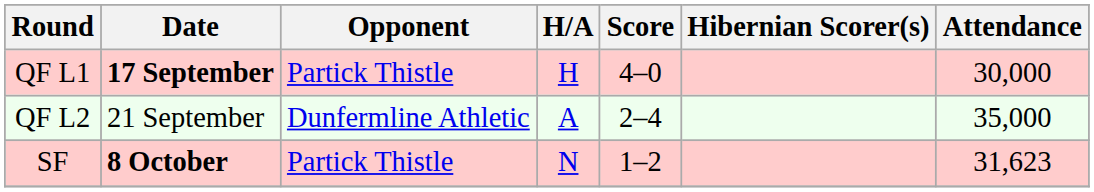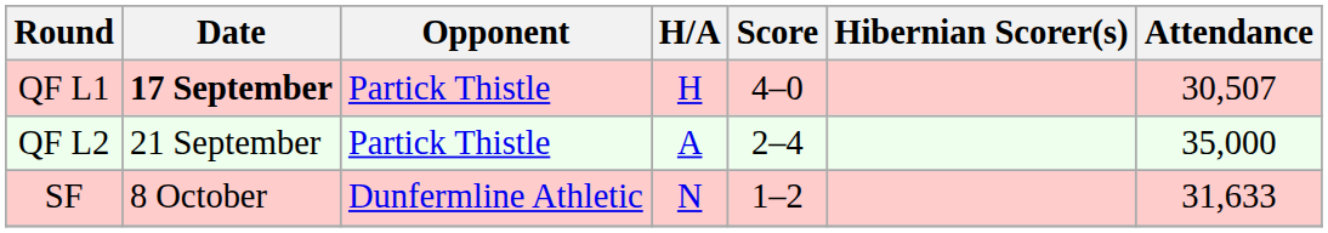 <table class="wikitable" style="text-align:center">
 <tr>
 <th>Round</th>
 <th>Date</th>
 <th>Opponent</th>
 <th>H/A</th>
 <th>Score</th>
 <th>Hibernian Scorer(s)</th>
 <th>Attendance</th>
 </tr>
 <tr bgcolor=#FFCCCC>
 <td>QF L1</td>
 <td align=left><strong>17 September</strong></td>
 <td align=left><a href='#'>Partick Thistle</a></td>
 <td><a href='#'>H</a></td>
 <td>4–0</td>
 <td align=left></td>
-<td>30,000</td>
+<td>30,507</td>
 </tr>
 <tr bgcolor=#EEFFEE>
 <td>QF L2</td>
 <td align=left>21 September</td>
-<td align=left><a href='#'>Dunfermline Athletic</a></td>
+<td align=left><a href='#'>Partick Thistle</a></td>
 <td><a href='#'>A</a></td>
 <td>2–4</td>
 <td align=left></td>
 <td>35,000</td>
 </tr>
 <tr bgcolor=#FFCCCC>
 <td>SF</td>
-<td align=left><strong>8 October</strong></td>
-<td align=left><a href='#'>Partick Thistle</a></td>
+<td align=left>8 October</td>
+<td align=left><a href='#'>Dunfermline Athletic</a></td>
 <td><a href='#'>N</a></td>
 <td>1–2</td>
 <td align=left></td>
-<td>31,623</td>
+<td>31,633</td>
 </tr>
 <tr>
 </tr>
 </table>
